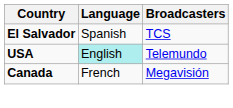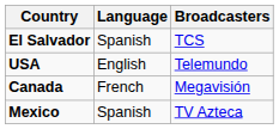 <table class="wikitable">
 <tr>
 <th>Country</th>
 <th>Language</th>
 <th>Broadcasters</th>
 </tr>
 <tr>
 <td><strong>El Salvador</strong></td>
 <td>Spanish</td>
 <td><a href='#'>TCS</a></td>
 </tr>
 <tr>
 <td><strong>USA</strong></td>
-<td style="background: paleturquoise;">English</td>
+<td>English</td>
 <td><a href='#'>Telemundo</a></td>
 </tr>
 <tr>
 <td><strong>Canada</strong></td>
 <td>French</td>
 <td><a href='#'>Megavisión</a></td>
 </tr>
+<tr>
+<td><strong>Mexico</strong></td>
+<td>Spanish</td>
+<td><a href='#'>TV Azteca</a></td>
+</tr>
 </table>
